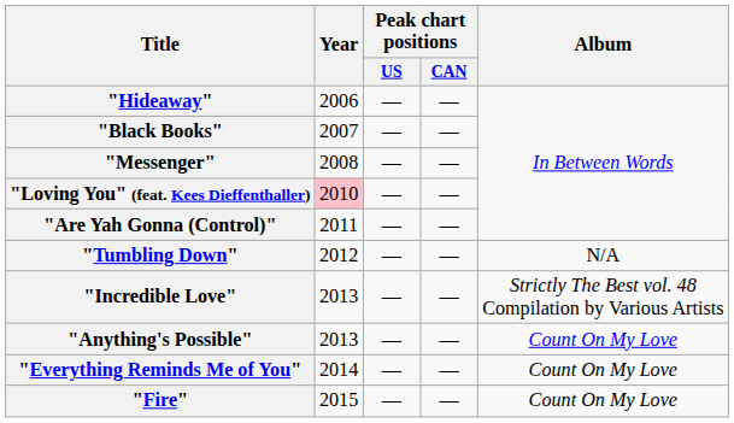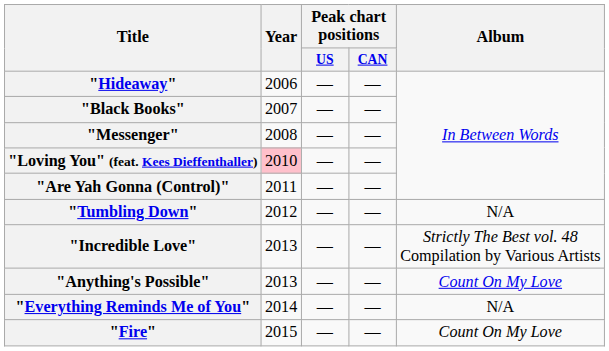 <table class="wikitable plainrowheaders" style="text-align:center;">
 <tr>
 <th scope="col" rowspan="2">Title</th>
 <th scope="col" rowspan="2">Year</th>
 <th scope="col" colspan="2">Peak chart positions</th>
 <th scope="col" rowspan="2">Album</th>
 </tr>
 <tr>
 <th scope="col" style="width:3em;font-size:85%;"><a href='#'>US</a></th>
 <th scope="col" style="width:3em;font-size:85%;"><a href='#'>CAN</a></th>
 </tr>
 <tr>
 <th scope="row">"<a href='#'>Hideaway</a>"</th>
 <td>2006</td>
 <td>—</td>
 <td>—</td>
 <td rowspan="5"><em><a href='#'>In Between Words</a></em></td>
 </tr>
 <tr>
 <th scope="row">"Black Books"</th>
 <td>2007</td>
 <td>—</td>
 <td>—</td>
 </tr>
 <tr>
 <th scope="row">"Messenger"</th>
 <td>2008</td>
 <td>—</td>
 <td>—</td>
 </tr>
 <tr>
 <th scope="row">"Loving You" <small>(feat. <a href='#'>Kees Dieffenthaller</a>)</small></th>
 <td style="background: pink;">2010</td>
 <td>—</td>
 <td>—</td>
 </tr>
 <tr>
 <th scope="row">"Are Yah Gonna (Control)"</th>
 <td>2011</td>
 <td>—</td>
 <td>—</td>
 </tr>
 <tr>
 <th scope="row">"<a href='#'>Tumbling Down</a>"</th>
 <td>2012</td>
 <td>—</td>
 <td>—</td>
 <td>N/A</td>
 </tr>
 <tr>
 <th scope="row">"Incredible Love"</th>
 <td>2013</td>
 <td>—</td>
 <td>—</td>
 <td><em>Strictly The Best vol. 48</em><br>Compilation by Various Artists</td>
 </tr>
 <tr>
 <th scope="row">"Anything's Possible"</th>
 <td>2013</td>
 <td>—</td>
 <td>—</td>
 <td><em><a href='#'>Count On My Love</a></em></td>
 </tr>
 <tr>
 <th scope="row">"<a href='#'>Everything Reminds Me of You</a>"</th>
 <td>2014</td>
 <td>—</td>
 <td>—</td>
-<td><em>Count On My Love</em></td>
+<td>N/A</td>
 </tr>
 <tr>
 <th scope="row">"<a href='#'>Fire</a>"</th>
 <td>2015</td>
 <td>—</td>
 <td>—</td>
 <td><em>Count On My Love</em></td>
 </tr>
 </table>
